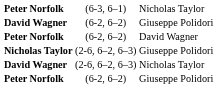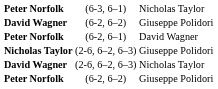 <table>
 <tr>
 <td><strong>Peter Norfolk</strong></td>
 <td style="text-align:center;">(6-3, 6–1)</td>
 <td>Nicholas Taylor</td>
 </tr>
 <tr>
 <td><strong>David Wagner</strong></td>
 <td style="text-align:center;">(6-2, 6–2)</td>
 <td>Giuseppe Polidori</td>
 </tr>
 <tr>
 <td><strong>Peter Norfolk</strong></td>
-<td style="text-align:center;">(6-2, 6–2)</td>
+<td style="text-align:center;">(6-2, 6–1)</td>
 <td>David Wagner</td>
 </tr>
 <tr>
 <td><strong>Nicholas Taylor</strong></td>
 <td style="text-align:center;">(2-6, 6–2, 6–3)</td>
 <td>Giuseppe Polidori</td>
 </tr>
 <tr>
 <td><strong>David Wagner</strong></td>
 <td style="text-align:center;">(2-6, 6–2, 6–3)</td>
 <td>Nicholas Taylor</td>
 </tr>
 <tr>
 <td><strong>Peter Norfolk</strong></td>
 <td style="text-align:center;">(6-2, 6–2)</td>
 <td>Giuseppe Polidori</td>
 </tr>
 </table>
